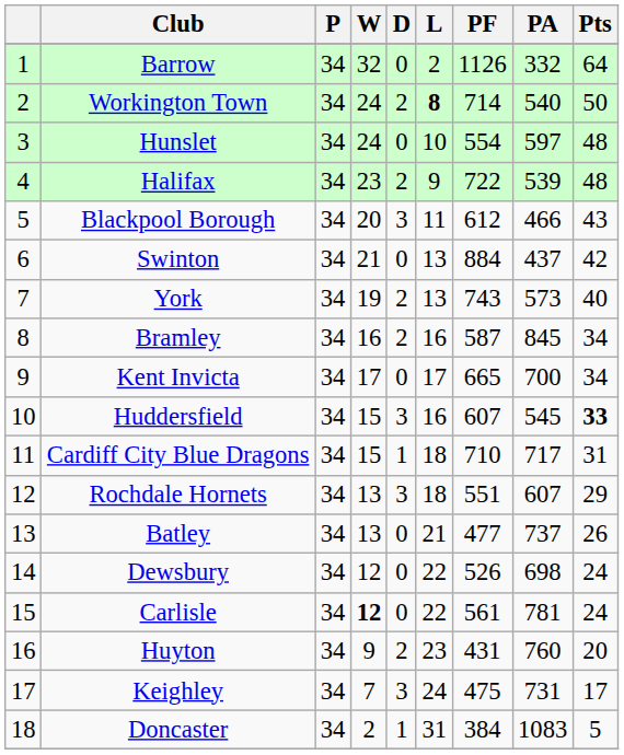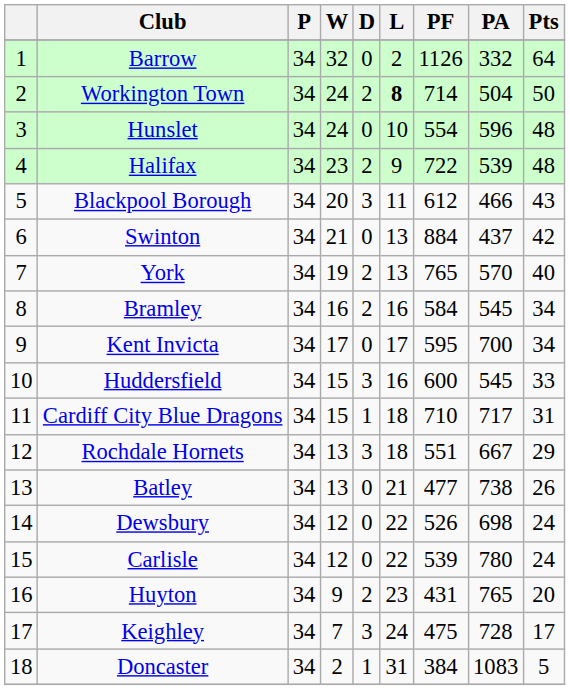 <table class="wikitable" style="text-align:center;">
 <tr>
 <th></th>
 <th><strong>Club</strong></th>
 <th><strong>P</strong></th>
 <th><strong>W</strong></th>
 <th><strong>D</strong></th>
 <th><strong>L</strong></th>
 <th><strong>PF</strong></th>
 <th><strong>PA</strong></th>
 <th><strong>Pts</strong></th>
 </tr>
 <tr --->
 </tr>
 <tr align=center style="background:#ccffcc;color:">
 <td>1</td>
 <td><a href='#'>Barrow</a></td>
 <td>34</td>
 <td>32</td>
 <td>0</td>
 <td>2</td>
 <td>1126</td>
 <td>332</td>
 <td>64</td>
 </tr>
 <tr align=center style="background:#ccffcc;color:">
 <td>2</td>
 <td><a href='#'>Workington Town</a></td>
 <td>34</td>
 <td>24</td>
 <td>2</td>
 <td><strong>8</strong></td>
 <td>714</td>
-<td>540</td>
+<td>504</td>
 <td>50</td>
 </tr>
 <tr align=center style="background:#ccffcc;color:">
 <td>3</td>
 <td><a href='#'>Hunslet</a></td>
 <td>34</td>
 <td>24</td>
 <td>0</td>
 <td>10</td>
 <td>554</td>
-<td>597</td>
+<td>596</td>
 <td>48</td>
 </tr>
 <tr align=center style="background:#ccffcc;color:">
 <td>4</td>
 <td><a href='#'>Halifax</a></td>
 <td>34</td>
 <td>23</td>
 <td>2</td>
 <td>9</td>
 <td>722</td>
 <td>539</td>
 <td>48</td>
 </tr>
 <tr align=center style="background:">
 <td>5</td>
 <td><a href='#'>Blackpool Borough</a></td>
 <td>34</td>
 <td>20</td>
 <td>3</td>
 <td>11</td>
 <td>612</td>
 <td>466</td>
 <td>43</td>
 </tr>
 <tr align=center style="background:">
 <td>6</td>
 <td><a href='#'>Swinton</a></td>
 <td>34</td>
 <td>21</td>
 <td>0</td>
 <td>13</td>
 <td>884</td>
 <td>437</td>
 <td>42</td>
 </tr>
 <tr align=center style="background:">
 <td>7</td>
 <td><a href='#'>York</a></td>
 <td>34</td>
 <td>19</td>
 <td>2</td>
 <td>13</td>
-<td>743</td>
-<td>573</td>
+<td>765</td>
+<td>570</td>
 <td>40</td>
 </tr>
 <tr align=center style="background:">
 <td>8</td>
 <td><a href='#'>Bramley</a></td>
 <td>34</td>
 <td>16</td>
 <td>2</td>
 <td>16</td>
-<td>587</td>
-<td>845</td>
+<td>584</td>
+<td>545</td>
 <td>34</td>
 </tr>
 <tr align=center style="background:">
 <td>9</td>
 <td><a href='#'>Kent Invicta</a></td>
 <td>34</td>
 <td>17</td>
 <td>0</td>
 <td>17</td>
-<td>665</td>
+<td>595</td>
 <td>700</td>
 <td>34</td>
 </tr>
 <tr align=center style="background:">
 <td>10</td>
 <td><a href='#'>Huddersfield</a></td>
 <td>34</td>
 <td>15</td>
 <td>3</td>
 <td>16</td>
-<td>607</td>
+<td>600</td>
 <td>545</td>
-<td><strong>33</strong></td>
+<td>33</td>
 </tr>
 <tr align=center style="background:">
 <td>11</td>
 <td><a href='#'>Cardiff City Blue Dragons</a></td>
 <td>34</td>
 <td>15</td>
 <td>1</td>
 <td>18</td>
 <td>710</td>
 <td>717</td>
 <td>31</td>
 </tr>
 <tr align=center style="background:">
 <td>12</td>
 <td><a href='#'>Rochdale Hornets</a></td>
 <td>34</td>
 <td>13</td>
 <td>3</td>
 <td>18</td>
 <td>551</td>
-<td>607</td>
+<td>667</td>
 <td>29</td>
 </tr>
 <tr align=center style="background:">
 <td>13</td>
 <td><a href='#'>Batley</a></td>
 <td>34</td>
 <td>13</td>
 <td>0</td>
 <td>21</td>
 <td>477</td>
-<td>737</td>
+<td>738</td>
 <td>26</td>
 </tr>
 <tr align=center style="background:">
 <td>14</td>
 <td><a href='#'>Dewsbury</a></td>
 <td>34</td>
 <td>12</td>
 <td>0</td>
 <td>22</td>
 <td>526</td>
 <td>698</td>
 <td>24</td>
 </tr>
 <tr align=center style="background:">
 <td>15</td>
 <td><a href='#'>Carlisle</a></td>
 <td>34</td>
-<td><strong>12</strong></td>
+<td>12</td>
 <td>0</td>
 <td>22</td>
-<td>561</td>
-<td>781</td>
+<td>539</td>
+<td>780</td>
 <td>24</td>
 </tr>
 <tr align=center style="background:">
 <td>16</td>
 <td><a href='#'>Huyton</a></td>
 <td>34</td>
 <td>9</td>
 <td>2</td>
 <td>23</td>
 <td>431</td>
-<td>760</td>
+<td>765</td>
 <td>20</td>
 </tr>
 <tr align=center style="background:">
 <td>17</td>
 <td><a href='#'>Keighley</a></td>
 <td>34</td>
 <td>7</td>
 <td>3</td>
 <td>24</td>
 <td>475</td>
-<td>731</td>
+<td>728</td>
 <td>17</td>
 </tr>
 <tr align=center style="background:">
 <td>18</td>
 <td><a href='#'>Doncaster</a></td>
 <td>34</td>
 <td>2</td>
 <td>1</td>
 <td>31</td>
 <td>384</td>
 <td>1083</td>
 <td>5</td>
 </tr>
 <tr --->
 </tr>
 </table>
